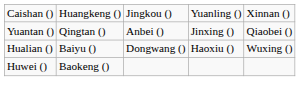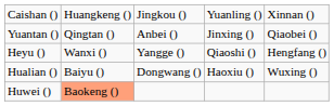 <table class="wikitable sortable mw-collapsible">
 <tr>
 <td>Caishan ()</td>
 <td>Huangkeng ()</td>
 <td>Jingkou ()</td>
 <td>Yuanling ()</td>
 <td>Xinnan ()</td>
 </tr>
 <tr>
 <td>Yuantan ()</td>
 <td>Qingtan ()</td>
 <td>Anbei ()</td>
 <td>Jinxing ()</td>
 <td>Qiaobei ()</td>
 </tr>
 <tr>
+<td>Heyu ()</td>
+<td>Wanxi ()</td>
+<td>Yangge ()</td>
+<td>Qiaoshi ()</td>
+<td>Hengfang ()</td>
+</tr>
+<tr>
 <td>Hualian ()</td>
 <td>Baiyu ()</td>
 <td>Dongwang ()</td>
 <td>Haoxiu ()</td>
 <td>Wuxing ()</td>
 </tr>
 <tr>
 <td>Huwei ()</td>
-<td>Baokeng ()</td>
+<td style="background: lightsalmon;">Baokeng ()</td>
 <td></td>
 <td></td>
 <td></td>
 </tr>
 </table>
